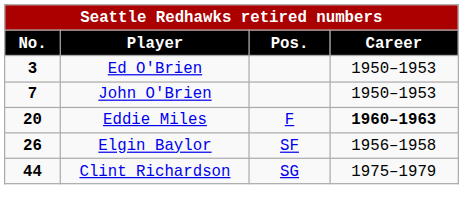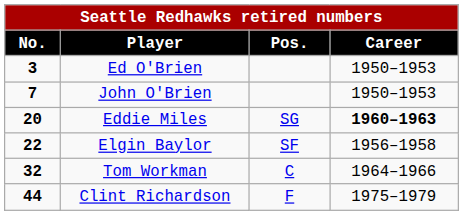 <table class="wikitable" style="text-align:center">
 <tr>
 <td colspan="4" style="background:#AA0000; color:#fff;"><strong>Seattle Redhawks retired numbers</strong></td>
 </tr>
 <tr>
 <th style="width:40px; background:#000; color:#fff;">No.</th>
 <th style="width:150px; background:#000; color:#fff;">Player</th>
 <th style="width:60px; background:#000; color:#fff;">Pos.</th>
 <th style="width:100px; background:#000; color:#fff;">Career</th>
 </tr>
 <tr>
 <td><strong>3</strong></td>
 <td><a href='#'>Ed O'Brien</a></td>
 <td></td>
 <td>1950–1953</td>
 </tr>
 <tr>
 <td><strong>7</strong></td>
 <td><a href='#'>John O'Brien</a></td>
 <td></td>
 <td>1950–1953</td>
 </tr>
 <tr>
 <td><strong>20</strong></td>
 <td><a href='#'>Eddie Miles</a></td>
-<td><a href='#'>F</a></td>
+<td><a href='#'>SG</a></td>
 <td><strong>1960–1963</strong></td>
 </tr>
 <tr>
-<td><strong>26</strong></td>
+<td><strong>22</strong></td>
 <td><a href='#'>Elgin Baylor</a></td>
 <td><a href='#'>SF</a></td>
 <td>1956–1958</td>
 </tr>
 <tr>
+<td><strong>32</strong></td>
+<td><a href='#'>Tom Workman</a></td>
+<td><a href='#'>C</a></td>
+<td>1964–1966</td>
+</tr>
+<tr>
 <td><strong>44</strong></td>
 <td><a href='#'>Clint Richardson</a></td>
-<td><a href='#'>SG</a></td>
+<td><a href='#'>F</a></td>
 <td>1975–1979</td>
 </tr>
 </table>
